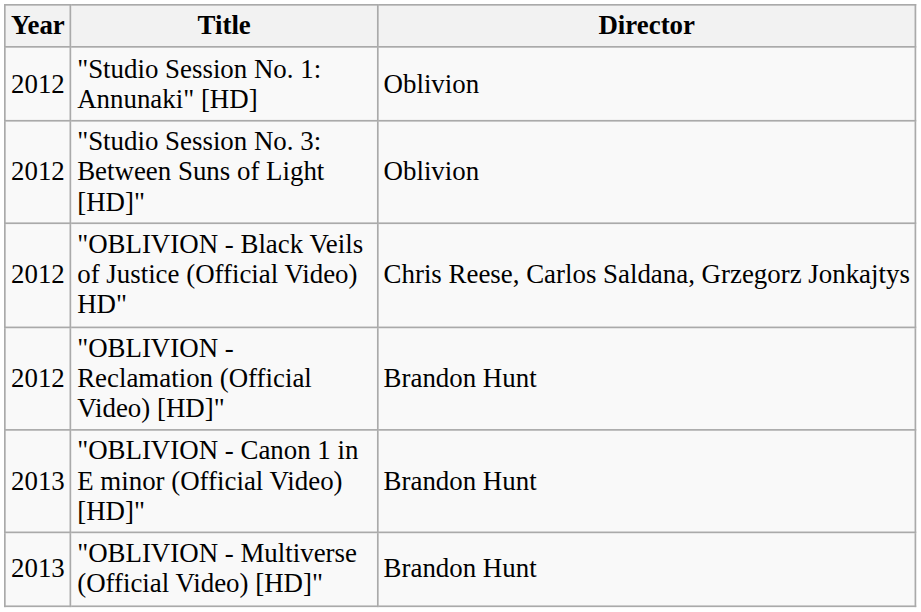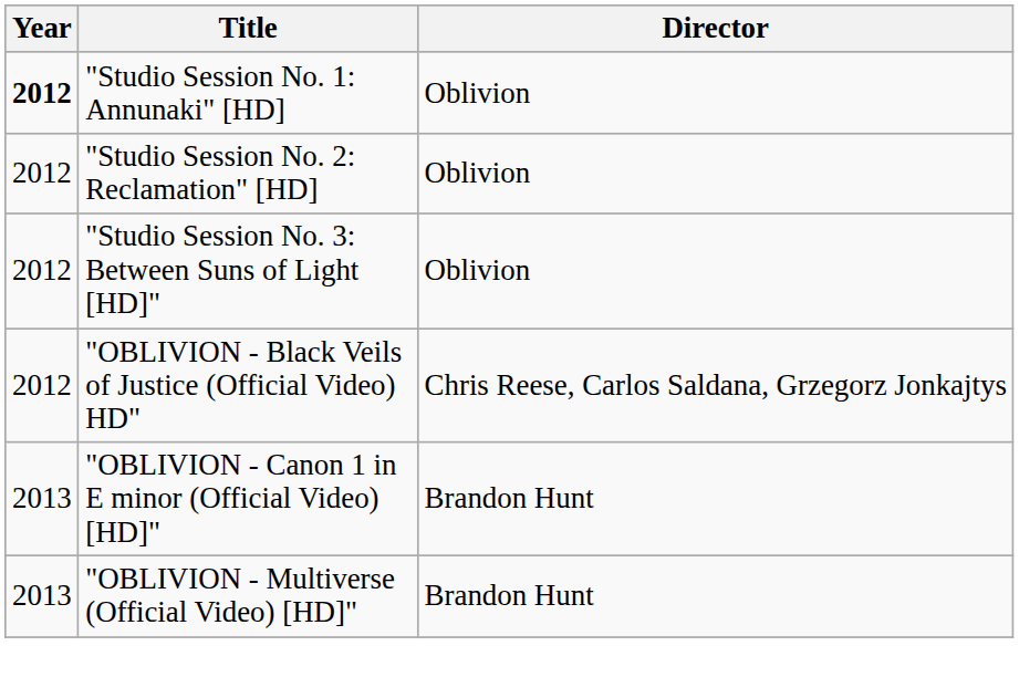 <table class="wikitable">
 <tr>
 <th>Year</th>
 <th style="width:175px;">Title</th>
 <th>Director</th>
 </tr>
 <tr>
+<td><strong>2012</strong></td>
+<td>"Studio Session No. 1: Annunaki" [HD]</td>
+<td>Oblivion</td>
+</tr>
+<tr>
 <td>2012</td>
-<td>"Studio Session No. 1: Annunaki" [HD]</td>
+<td>"Studio Session No. 2: Reclamation" [HD]</td>
 <td>Oblivion</td>
 </tr>
 <tr>
 <td>2012</td>
 <td>"Studio Session No. 3: Between Suns of Light [HD]"</td>
 <td>Oblivion</td>
 </tr>
 <tr>
 <td>2012</td>
 <td>"OBLIVION - Black Veils of Justice (Official Video) HD"</td>
 <td>Chris Reese, Carlos Saldana, Grzegorz Jonkajtys</td>
 </tr>
 <tr>
-<td>2012</td>
-<td>"OBLIVION - Reclamation (Official Video) [HD]"</td>
-<td>Brandon Hunt</td>
-</tr>
-<tr>
 <td>2013</td>
 <td>"OBLIVION - Canon 1 in E minor (Official Video) [HD]"</td>
 <td>Brandon Hunt</td>
 </tr>
 <tr>
 <td>2013</td>
 <td>"OBLIVION - Multiverse (Official Video) [HD]"</td>
 <td>Brandon Hunt</td>
 </tr>
 </table>
